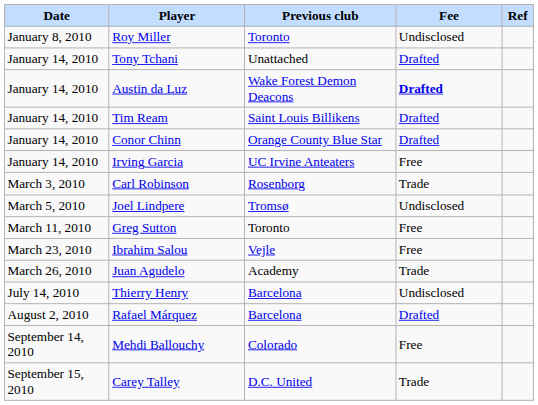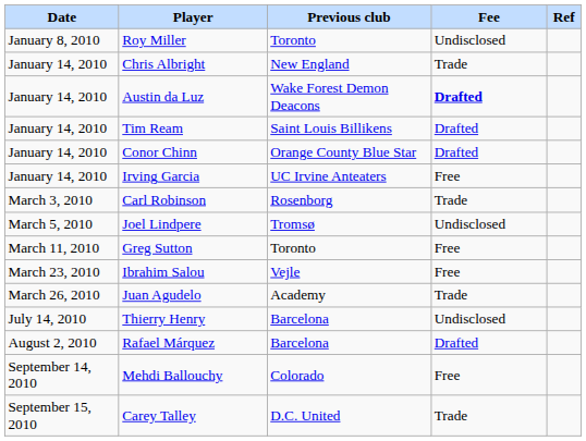 <table class="wikitable" style="text-align:left; font-size:95%;">
 <tr>
 <th style="background:#c2ddff; width:125px;">Date</th>
 <th style="background:#c2ddff; width:170px;">Player</th>
 <th style="background:#c2ddff; width:190px;">Previous club</th>
 <th style="background:#c2ddff; width:125px;">Fee</th>
 <th style="background:#c2ddff; width:30px;">Ref</th>
 </tr>
 <tr>
 <td>January 8, 2010</td>
 <td> <a href='#'>Roy Miller</a></td>
 <td> <a href='#'>Toronto</a></td>
 <td>Undisclosed</td>
 <td></td>
 </tr>
 <tr>
 <td>January 14, 2010</td>
-<td> <a href='#'>Tony Tchani</a></td>
-<td>Unattached</td>
-<td><a href='#'>Drafted</a></td>
+<td> <a href='#'>Chris Albright</a></td>
+<td> <a href='#'>New England</a></td>
+<td>Trade</td>
 <td></td>
 </tr>
 <tr>
 <td>January 14, 2010</td>
 <td> <a href='#'>Austin da Luz</a></td>
 <td> <a href='#'>Wake Forest Demon Deacons</a></td>
 <td><strong><a href='#'>Drafted</a></strong></td>
 <td></td>
 </tr>
 <tr>
 <td>January 14, 2010</td>
 <td> <a href='#'>Tim Ream</a></td>
 <td> <a href='#'>Saint Louis Billikens</a></td>
 <td><a href='#'>Drafted</a></td>
 <td></td>
 </tr>
 <tr>
 <td>January 14, 2010</td>
 <td> <a href='#'>Conor Chinn</a></td>
 <td> <a href='#'>Orange County Blue Star</a></td>
 <td><a href='#'>Drafted</a></td>
 <td></td>
 </tr>
 <tr>
 <td>January 14, 2010</td>
 <td> <a href='#'>Irving Garcia</a></td>
 <td> <a href='#'>UC Irvine Anteaters</a></td>
 <td>Free</td>
 <td></td>
 </tr>
 <tr>
 <td>March 3, 2010</td>
 <td> <a href='#'>Carl Robinson</a></td>
 <td> <a href='#'>Rosenborg</a></td>
 <td>Trade</td>
 <td></td>
 </tr>
 <tr>
 <td>March 5, 2010</td>
 <td> <a href='#'>Joel Lindpere</a></td>
 <td> <a href='#'>Tromsø</a></td>
 <td>Undisclosed</td>
 <td></td>
 </tr>
 <tr>
 <td>March 11, 2010</td>
 <td> <a href='#'>Greg Sutton</a></td>
 <td>Toronto</td>
 <td>Free</td>
 <td></td>
 </tr>
 <tr>
 <td>March 23, 2010</td>
 <td> <a href='#'>Ibrahim Salou</a></td>
 <td> <a href='#'>Vejle</a></td>
 <td>Free</td>
 <td></td>
 </tr>
 <tr>
 <td>March 26, 2010</td>
 <td> <a href='#'>Juan Agudelo</a></td>
 <td>Academy</td>
 <td>Trade</td>
 <td></td>
 </tr>
 <tr>
 <td>July 14, 2010</td>
 <td> <a href='#'>Thierry Henry</a></td>
 <td> <a href='#'>Barcelona</a></td>
 <td>Undisclosed</td>
 <td></td>
 </tr>
 <tr>
 <td>August 2, 2010</td>
 <td> <a href='#'>Rafael Márquez</a></td>
 <td> <a href='#'>Barcelona</a></td>
 <td><a href='#'>Drafted</a></td>
 <td></td>
 </tr>
 <tr>
 <td>September 14, 2010</td>
 <td> <a href='#'>Mehdi Ballouchy</a></td>
 <td> <a href='#'>Colorado</a></td>
 <td>Free</td>
 <td></td>
 </tr>
 <tr>
 <td>September 15, 2010</td>
 <td> <a href='#'>Carey Talley</a></td>
 <td> <a href='#'>D.C. United</a></td>
 <td>Trade</td>
 <td></td>
 </tr>
 </table>
